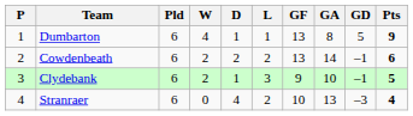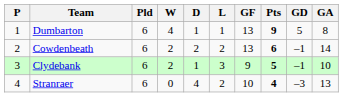 <table class="wikitable" style="text-align: center;">
 <tr>
 <th width=30>P</th>
 <th width=140>Team</th>
 <th width=30>Pld</th>
 <th width=30>W</th>
 <th width=30>D</th>
 <th width=30>L</th>
 <th width=30>GF</th>
+<th width=30>Pts</th>
+<th width=30>GD</th>
 <th width=30>GA</th>
-<th width=30>GD</th>
-<th width=30>Pts</th>
 </tr>
 <tr>
 <td>1</td>
 <td align=left><a href='#'>Dumbarton</a></td>
 <td>6</td>
 <td>4</td>
 <td>1</td>
 <td>1</td>
 <td>13</td>
+<td><strong>9</strong></td>
+<td>5</td>
 <td>8</td>
-<td>5</td>
-<td><strong>9</strong></td>
 </tr>
 <tr>
 <td>2</td>
 <td align=left><a href='#'>Cowdenbeath</a></td>
 <td>6</td>
 <td>2</td>
 <td>2</td>
 <td>2</td>
 <td>13</td>
+<td><strong>6</strong></td>
+<td>–1</td>
 <td>14</td>
-<td>–1</td>
-<td><strong>6</strong></td>
 </tr>
 <tr style="background:#ccffcc;">
 <td>3</td>
 <td align=left><a href='#'>Clydebank</a></td>
 <td>6</td>
 <td>2</td>
 <td>1</td>
 <td>3</td>
 <td>9</td>
+<td><strong>5</strong></td>
+<td>–1</td>
 <td>10</td>
-<td>–1</td>
-<td><strong>5</strong></td>
 </tr>
 <tr>
 <td>4</td>
 <td align=left><a href='#'>Stranraer</a></td>
 <td>6</td>
 <td>0</td>
 <td>4</td>
 <td>2</td>
 <td>10</td>
+<td><strong>4</strong></td>
+<td>–3</td>
 <td>13</td>
-<td>–3</td>
-<td><strong>4</strong></td>
 </tr>
 </table>
